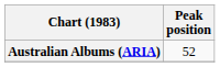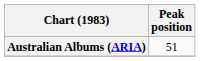 <table class="wikitable sortable plainrowheaders" style="text-align:center">
 <tr>
 <th scope="col">Chart (1983)</th>
 <th scope="col">Peak<br> position</th>
 </tr>
 <tr>
 <th scope="row">Australian Albums (<a href='#'>ARIA</a>)</th>
-<td>52</td>
+<td>51</td>
 </tr>
 <tr>
 </tr>
 <tr>
 </tr>
 </table>
